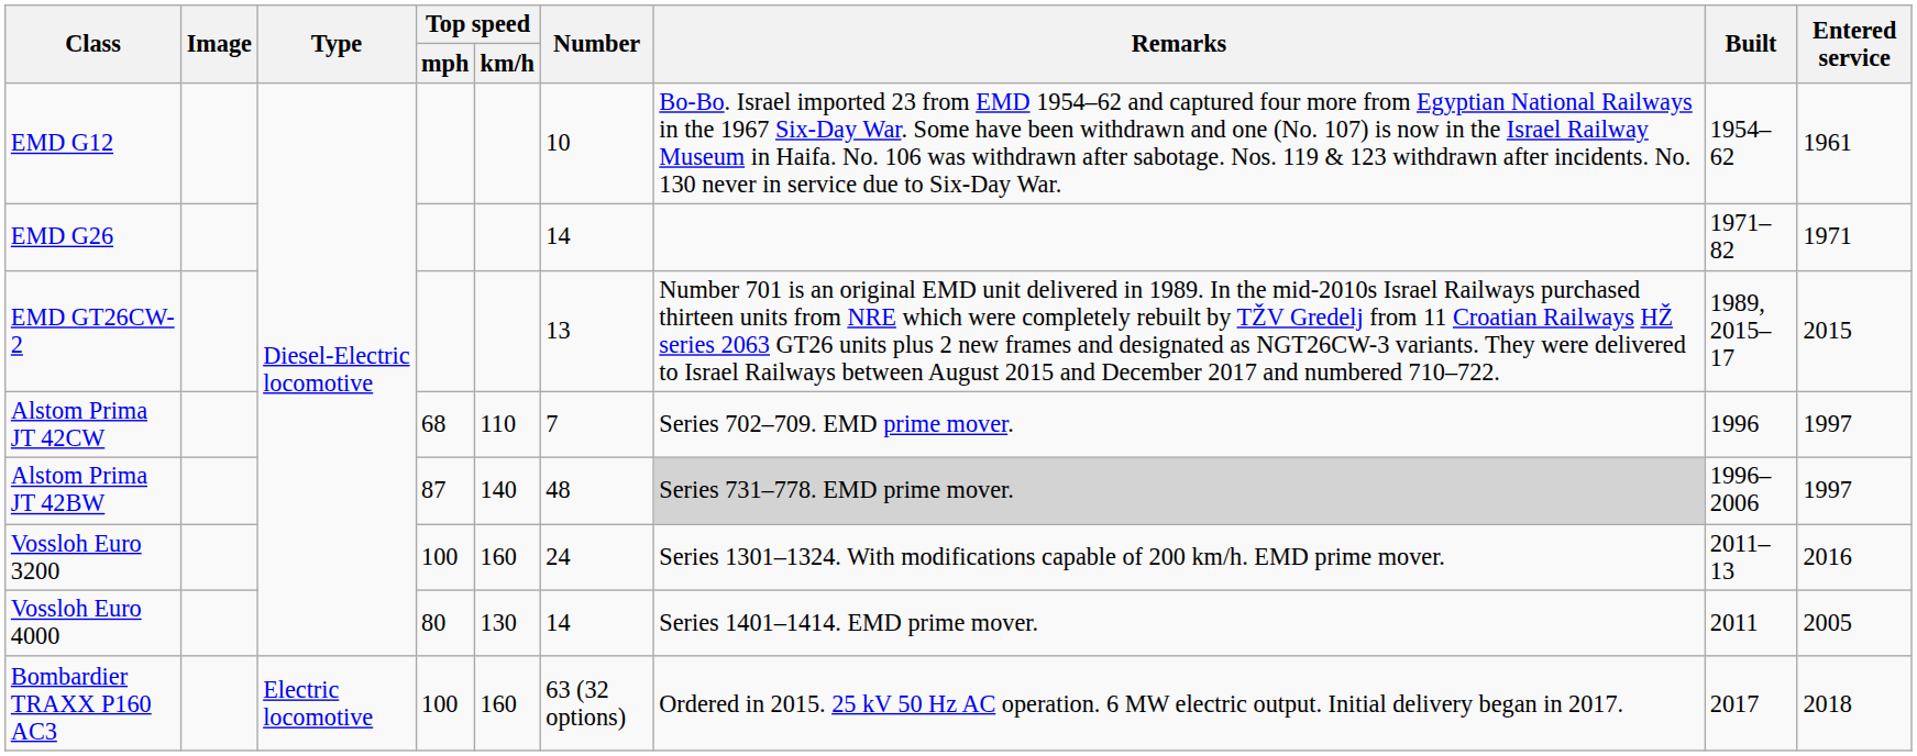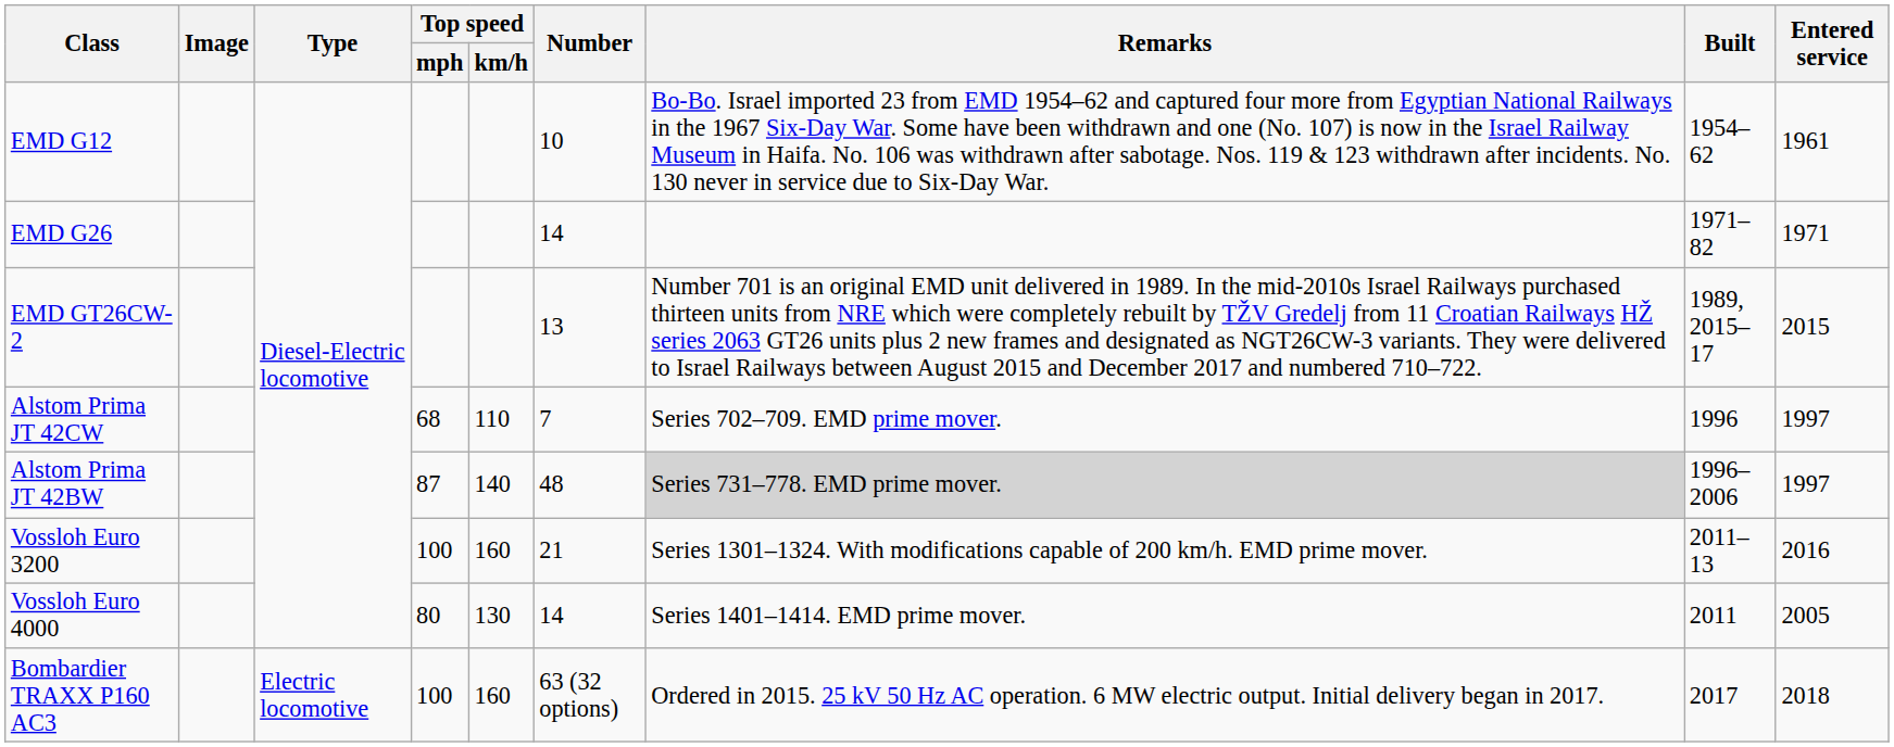 <table class="wikitable">
 <tr style="background:#f9f9f9;">
 <th rowspan="2">Class</th>
 <th rowspan="2">Image</th>
 <th rowspan="2">Type</th>
 <th colspan="2">Top speed</th>
 <th rowspan="2">Number</th>
 <th rowspan="2">Remarks</th>
 <th rowspan="2">Built</th>
 <th rowspan="2">Entered service</th>
 </tr>
 <tr style="background:#f9f9f9;">
 <th>mph</th>
 <th>km/h</th>
 </tr>
 <tr>
 <td><a href='#'>EMD G12</a></td>
 <td></td>
 <td rowspan="7"><a href='#'>Diesel-Electric locomotive</a></td>
 <td></td>
 <td></td>
 <td>10</td>
 <td><a href='#'>Bo-Bo</a>. Israel imported 23 from <a href='#'>EMD</a> 1954–62 and captured four more from <a href='#'>Egyptian National Railways</a> in the 1967 <a href='#'>Six-Day War</a>. Some have been withdrawn and one (No. 107) is now in the <a href='#'>Israel Railway Museum</a> in Haifa. No. 106 was withdrawn after sabotage. Nos. 119 & 123 withdrawn after incidents. No. 130 never in service due to Six-Day War.</td>
 <td>1954–62</td>
 <td>1961</td>
 </tr>
 <tr>
 <td><a href='#'>EMD G26</a></td>
 <td></td>
 <td></td>
 <td></td>
 <td>14</td>
 <td></td>
 <td>1971–82</td>
 <td>1971</td>
 </tr>
 <tr>
 <td><a href='#'>EMD GT26CW-2</a></td>
 <td></td>
 <td></td>
 <td></td>
 <td>13</td>
 <td>Number 701 is an original EMD unit delivered in 1989. In the mid-2010s Israel Railways purchased thirteen units from <a href='#'>NRE</a> which were completely rebuilt by <a href='#'>TŽV Gredelj</a> from 11 <a href='#'>Croatian Railways</a> <a href='#'>HŽ series 2063</a> GT26 units plus 2 new frames and designated as NGT26CW-3 variants. They were delivered to Israel Railways between August 2015 and December 2017 and numbered 710–722.</td>
 <td>1989, 2015–17</td>
 <td>2015</td>
 </tr>
 <tr>
 <td><a href='#'>Alstom Prima JT 42CW</a></td>
 <td></td>
 <td>68</td>
 <td>110</td>
 <td>7</td>
 <td>Series 702–709. EMD <a href='#'>prime mover</a>.</td>
 <td>1996</td>
 <td>1997</td>
 </tr>
 <tr>
 <td><a href='#'>Alstom Prima JT 42BW</a></td>
 <td></td>
 <td>87</td>
 <td>140</td>
 <td>48</td>
 <td style="background: lightgrey;">Series 731–778. EMD prime mover.</td>
 <td>1996–2006</td>
 <td>1997</td>
 </tr>
 <tr>
 <td><a href='#'>Vossloh Euro</a> 3200</td>
 <td></td>
 <td>100</td>
 <td>160</td>
-<td>24</td>
+<td>21</td>
 <td>Series 1301–1324. With modifications capable of 200 km/h. EMD prime mover.</td>
 <td>2011–13</td>
 <td>2016</td>
 </tr>
 <tr>
 <td><a href='#'>Vossloh Euro</a> 4000</td>
 <td></td>
 <td>80</td>
 <td>130</td>
 <td>14</td>
 <td>Series 1401–1414. EMD prime mover.</td>
 <td>2011</td>
 <td>2005</td>
 </tr>
 <tr>
 <td><a href='#'>Bombardier TRAXX P160 AC3</a></td>
 <td></td>
 <td><a href='#'>Electric locomotive</a></td>
 <td>100</td>
 <td>160</td>
 <td>63 (32 options)</td>
 <td>Ordered in 2015. <a href='#'>25 kV 50 Hz AC</a> operation. 6 MW electric output. Initial delivery began in 2017.</td>
 <td>2017</td>
 <td>2018</td>
 </tr>
 </table>
